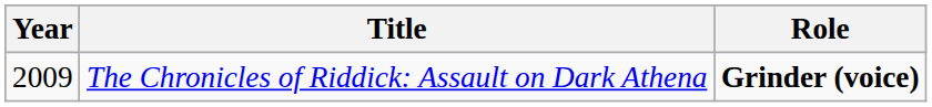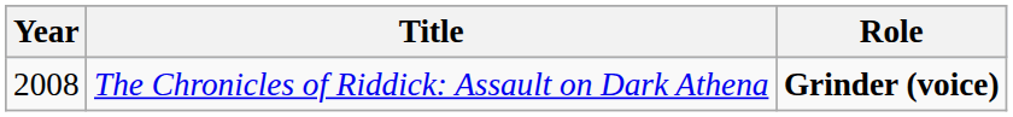 <table class="wikitable">
 <tr style="background:#b0c4de; text-align:center;">
 <th>Year</th>
 <th>Title</th>
 <th>Role</th>
 </tr>
 <tr>
-<td>2009</td>
+<td>2008</td>
 <td><em><a href='#'>The Chronicles of Riddick: Assault on Dark Athena</a></em></td>
 <td><strong>Grinder (voice)</strong></td>
 </tr>
 </table>
